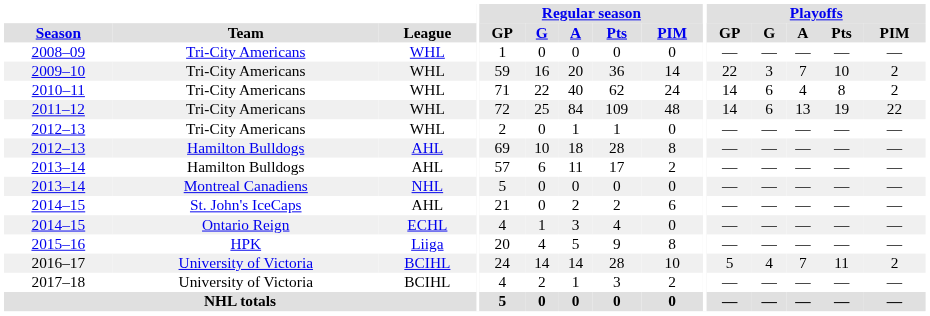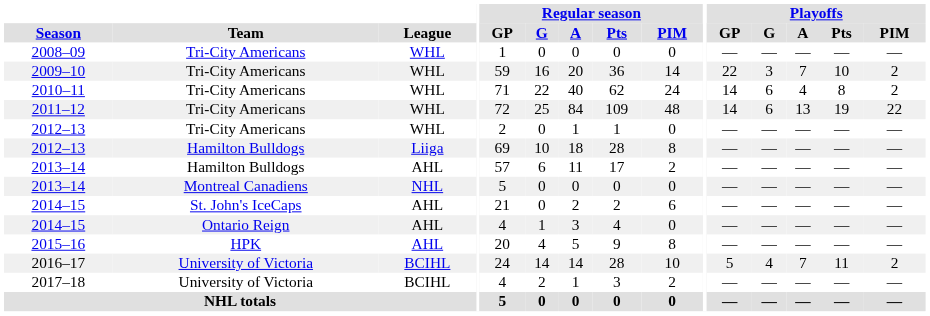 <table border="0" cellpadding="1" cellspacing="0" style="text-align:center; width:60em">
 <tr bgcolor="#e0e0e0">
 <th colspan="3"  bgcolor="#ffffff"></th>
 <th rowspan="99" bgcolor="#ffffff"></th>
 <th colspan="5"><a href='#'>Regular season</a></th>
 <th rowspan="99" bgcolor="#ffffff"></th>
 <th colspan="5"><a href='#'>Playoffs</a></th>
 </tr>
 <tr bgcolor="#e0e0e0">
 <th><a href='#'>Season</a></th>
 <th>Team</th>
 <th>League</th>
 <th>GP</th>
 <th><a href='#'>G</a></th>
 <th><a href='#'>A</a></th>
 <th><a href='#'>Pts</a></th>
 <th><a href='#'>PIM</a></th>
 <th>GP</th>
 <th>G</th>
 <th>A</th>
 <th>Pts</th>
 <th>PIM</th>
 </tr>
 <tr ALIGN="center">
 <td><a href='#'>2008–09</a></td>
 <td><a href='#'>Tri-City Americans</a></td>
 <td><a href='#'>WHL</a></td>
 <td>1</td>
 <td>0</td>
 <td>0</td>
 <td>0</td>
 <td>0</td>
 <td>—</td>
 <td>—</td>
 <td>—</td>
 <td>—</td>
 <td>—</td>
 </tr>
 <tr ALIGN="center"  bgcolor="#f0f0f0">
 <td><a href='#'>2009–10</a></td>
 <td>Tri-City Americans</td>
 <td>WHL</td>
 <td>59</td>
 <td>16</td>
 <td>20</td>
 <td>36</td>
 <td>14</td>
 <td>22</td>
 <td>3</td>
 <td>7</td>
 <td>10</td>
 <td>2</td>
 </tr>
 <tr ALIGN="center">
 <td><a href='#'>2010–11</a></td>
 <td>Tri-City Americans</td>
 <td>WHL</td>
 <td>71</td>
 <td>22</td>
 <td>40</td>
 <td>62</td>
 <td>24</td>
 <td>14</td>
 <td>6</td>
 <td>4</td>
 <td>8</td>
 <td>2</td>
 </tr>
 <tr ALIGN="center"  bgcolor="#f0f0f0">
 <td><a href='#'>2011–12</a></td>
 <td>Tri-City Americans</td>
 <td>WHL</td>
 <td>72</td>
 <td>25</td>
 <td>84</td>
 <td>109</td>
 <td>48</td>
 <td>14</td>
 <td>6</td>
 <td>13</td>
 <td>19</td>
 <td>22</td>
 </tr>
 <tr ALIGN="center">
 <td><a href='#'>2012–13</a></td>
 <td>Tri-City Americans</td>
 <td>WHL</td>
 <td>2</td>
 <td>0</td>
 <td>1</td>
 <td>1</td>
 <td>0</td>
 <td>—</td>
 <td>—</td>
 <td>—</td>
 <td>—</td>
 <td>—</td>
 </tr>
 <tr ALIGN="center" bgcolor="#f0f0f0">
 <td><a href='#'>2012–13</a></td>
 <td><a href='#'>Hamilton Bulldogs</a></td>
-<td><a href='#'>AHL</a></td>
+<td><a href='#'>Liiga</a></td>
 <td>69</td>
 <td>10</td>
 <td>18</td>
 <td>28</td>
 <td>8</td>
 <td>—</td>
 <td>—</td>
 <td>—</td>
 <td>—</td>
 <td>—</td>
 </tr>
 <tr ALIGN="center">
 <td><a href='#'>2013–14</a></td>
 <td>Hamilton Bulldogs</td>
 <td>AHL</td>
 <td>57</td>
 <td>6</td>
 <td>11</td>
 <td>17</td>
 <td>2</td>
 <td>—</td>
 <td>—</td>
 <td>—</td>
 <td>—</td>
 <td>—</td>
 </tr>
 <tr ALIGN="center" bgcolor="#f0f0f0">
 <td><a href='#'>2013–14</a></td>
 <td><a href='#'>Montreal Canadiens</a></td>
 <td><a href='#'>NHL</a></td>
 <td>5</td>
 <td>0</td>
 <td>0</td>
 <td>0</td>
 <td>0</td>
 <td>—</td>
 <td>—</td>
 <td>—</td>
 <td>—</td>
 <td>—</td>
 </tr>
 <tr ALIGN="center">
 <td><a href='#'>2014–15</a></td>
 <td><a href='#'>St. John's IceCaps</a></td>
 <td>AHL</td>
 <td>21</td>
 <td>0</td>
 <td>2</td>
 <td>2</td>
 <td>6</td>
 <td>—</td>
 <td>—</td>
 <td>—</td>
 <td>—</td>
 <td>—</td>
 </tr>
 <tr ALIGN="center" bgcolor="#f0f0f0">
 <td><a href='#'>2014–15</a></td>
 <td><a href='#'>Ontario Reign</a></td>
-<td><a href='#'>ECHL</a></td>
+<td>AHL</td>
 <td>4</td>
 <td>1</td>
 <td>3</td>
 <td>4</td>
 <td>0</td>
 <td>—</td>
 <td>—</td>
 <td>—</td>
 <td>—</td>
 <td>—</td>
 </tr>
 <tr ALIGN="center">
 <td><a href='#'>2015–16</a></td>
 <td><a href='#'>HPK</a></td>
-<td><a href='#'>Liiga</a></td>
+<td><a href='#'>AHL</a></td>
 <td>20</td>
 <td>4</td>
 <td>5</td>
 <td>9</td>
 <td>8</td>
 <td>—</td>
 <td>—</td>
 <td>—</td>
 <td>—</td>
 <td>—</td>
 </tr>
 <tr ALIGN="center" bgcolor="#f0f0f0">
 <td>2016–17</td>
 <td><a href='#'>University of Victoria</a></td>
 <td><a href='#'>BCIHL</a></td>
 <td>24</td>
 <td>14</td>
 <td>14</td>
 <td>28</td>
 <td>10</td>
 <td>5</td>
 <td>4</td>
 <td>7</td>
 <td>11</td>
 <td>2</td>
 </tr>
 <tr ALIGN="center">
 <td>2017–18</td>
 <td>University of Victoria</td>
 <td>BCIHL</td>
 <td>4</td>
 <td>2</td>
 <td>1</td>
 <td>3</td>
 <td>2</td>
 <td>—</td>
 <td>—</td>
 <td>—</td>
 <td>—</td>
 <td>—</td>
 </tr>
 <tr bgcolor="#e0e0e0">
 <th colspan="3">NHL totals</th>
 <th>5</th>
 <th>0</th>
 <th>0</th>
 <th>0</th>
 <th>0</th>
 <th>—</th>
 <th>—</th>
 <th>—</th>
 <th>—</th>
 <th>—</th>
 </tr>
 </table>
